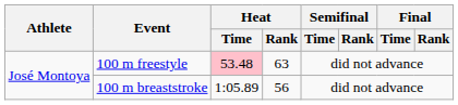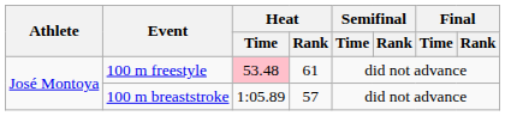 <table class=wikitable style="font-size:90%">
 <tr>
 <th rowspan="2">Athlete</th>
 <th rowspan="2">Event</th>
 <th colspan="2">Heat</th>
 <th colspan="2">Semifinal</th>
 <th colspan="2">Final</th>
 </tr>
 <tr style="font-size:95%">
 <th>Time</th>
 <th>Rank</th>
 <th>Time</th>
 <th>Rank</th>
 <th>Time</th>
 <th>Rank</th>
 </tr>
 <tr align=center>
 <td align=left rowspan=2><a href='#'>José Montoya</a></td>
 <td align=left><a href='#'>100 m freestyle</a></td>
 <td style="background: pink;">53.48</td>
-<td>63</td>
+<td>61</td>
 <td colspan=4>did not advance</td>
 </tr>
 <tr align=center>
 <td align=left><a href='#'>100 m breaststroke</a></td>
 <td>1:05.89</td>
-<td>56</td>
+<td>57</td>
 <td colspan=4>did not advance</td>
 </tr>
 </table>
